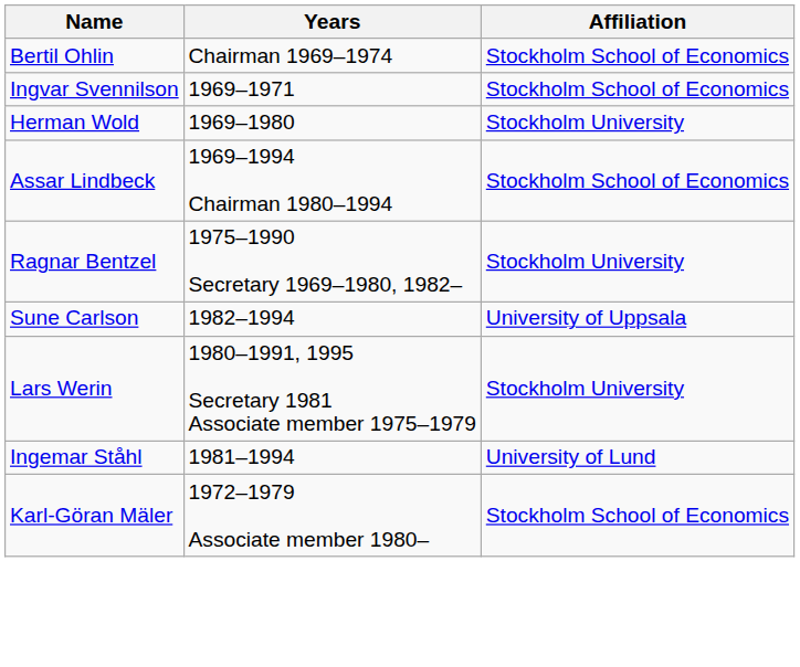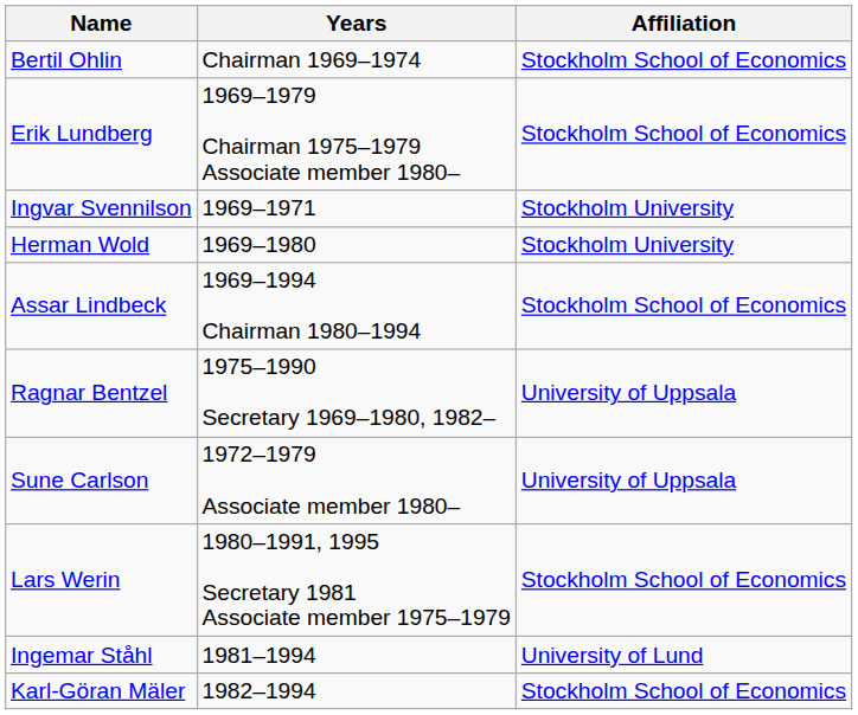 <table class="wikitable">
 <tr>
 <th>Name</th>
 <th>Years</th>
 <th>Affiliation</th>
 </tr>
 <tr>
 <td><a href='#'>Bertil Ohlin</a></td>
 <td>Chairman 1969–1974</td>
 <td><a href='#'>Stockholm School of Economics</a></td>
 </tr>
 <tr>
+<td><a href='#'>Erik Lundberg</a></td>
+<td>1969–1979<br><br>Chairman 1975–1979<br>Associate member 1980–<br></td>
+<td><a href='#'>Stockholm School of Economics</a></td>
+</tr>
+<tr>
 <td><a href='#'>Ingvar Svennilson</a></td>
 <td>1969–1971</td>
-<td><a href='#'>Stockholm School of Economics</a></td>
+<td><a href='#'>Stockholm University</a></td>
 </tr>
 <tr>
 <td><a href='#'>Herman Wold</a></td>
 <td>1969–1980</td>
 <td><a href='#'>Stockholm University</a></td>
 </tr>
 <tr>
 <td><a href='#'>Assar Lindbeck</a></td>
 <td>1969–1994<br><br>Chairman 1980–1994</td>
 <td><a href='#'>Stockholm School of Economics</a></td>
 </tr>
 <tr>
 <td><a href='#'>Ragnar Bentzel</a></td>
 <td>1975–1990<br><br>Secretary 1969–1980, 1982–</td>
-<td><a href='#'>Stockholm University</a></td>
+<td><a href='#'>University of Uppsala</a></td>
 </tr>
 <tr>
 <td><a href='#'>Sune Carlson</a></td>
-<td>1982–1994</td>
+<td>1972–1979<br><br>Associate member 1980–</td>
 <td><a href='#'>University of Uppsala</a></td>
 </tr>
 <tr>
 <td><a href='#'>Lars Werin</a></td>
 <td>1980–1991, 1995<br><br>Secretary 1981<br>Associate member 1975–1979</td>
-<td><a href='#'>Stockholm University</a></td>
+<td><a href='#'>Stockholm School of Economics</a></td>
 </tr>
 <tr>
 <td><a href='#'>Ingemar Ståhl</a></td>
 <td>1981–1994</td>
 <td><a href='#'>University of Lund</a></td>
 </tr>
 <tr>
 <td><a href='#'>Karl-Göran Mäler</a></td>
-<td>1972–1979<br><br>Associate member 1980–</td>
+<td>1982–1994</td>
 <td><a href='#'>Stockholm School of Economics</a></td>
 </tr>
 </table>
